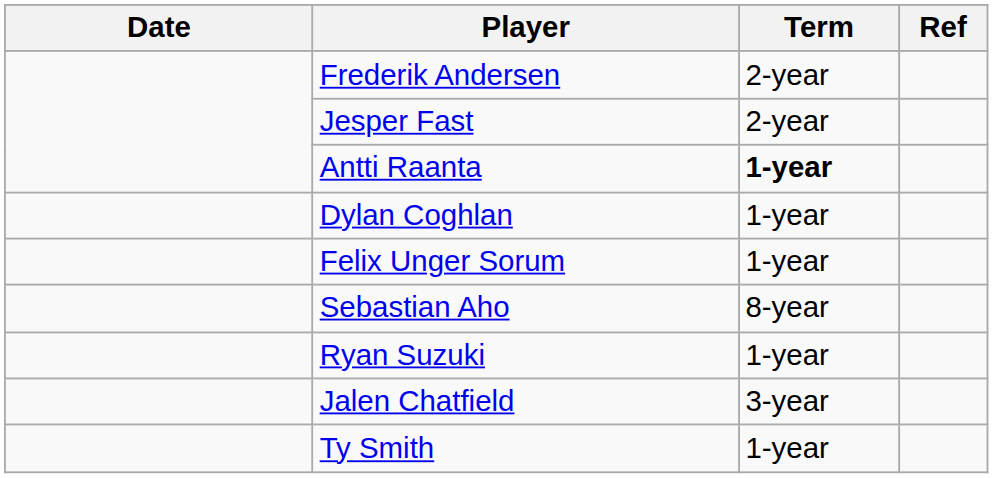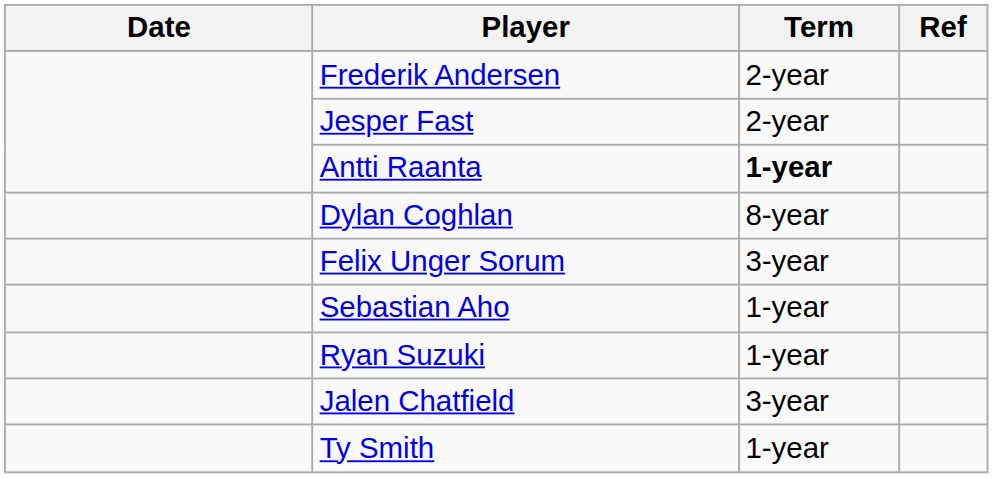 <table class="wikitable">
 <tr>
 <th style="width: 10em;">Date</th>
 <th style="width: 14em;">Player</th>
 <th style="width: 5em;">Term</th>
 <th style="width: 2.5em;">Ref</th>
 </tr>
 <tr>
 <td rowspan=3></td>
 <td><a href='#'>Frederik Andersen</a></td>
 <td>2-year</td>
 <td></td>
 </tr>
 <tr>
 <td><a href='#'>Jesper Fast</a></td>
 <td>2-year</td>
 <td></td>
 </tr>
 <tr>
 <td><a href='#'>Antti Raanta</a></td>
 <td><strong>1-year</strong></td>
 <td></td>
 </tr>
 <tr>
 <td></td>
 <td><a href='#'>Dylan Coghlan</a></td>
-<td>1-year</td>
+<td>8-year</td>
 <td></td>
 </tr>
 <tr>
 <td></td>
 <td><a href='#'>Felix Unger Sorum</a></td>
-<td>1-year</td>
+<td>3-year</td>
 <td></td>
 </tr>
 <tr>
 <td></td>
 <td><a href='#'>Sebastian Aho</a></td>
-<td>8-year</td>
+<td>1-year</td>
 <td></td>
 </tr>
 <tr>
 <td></td>
 <td><a href='#'>Ryan Suzuki</a></td>
 <td>1-year</td>
 <td></td>
 </tr>
 <tr>
 <td></td>
 <td><a href='#'>Jalen Chatfield</a></td>
 <td>3-year</td>
 <td></td>
 </tr>
 <tr>
 <td></td>
 <td><a href='#'>Ty Smith</a></td>
 <td>1-year</td>
 <td></td>
 </tr>
 </table>
